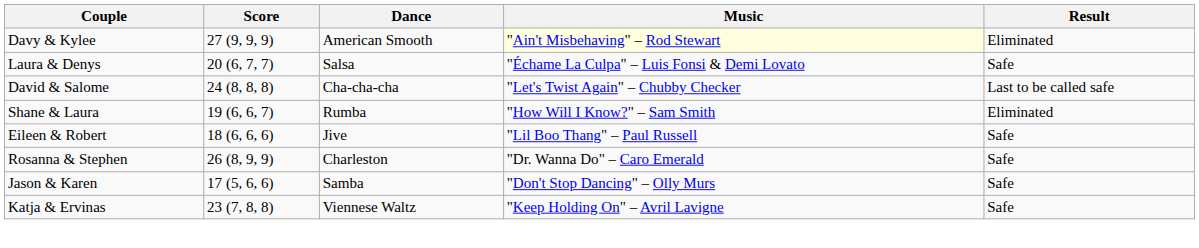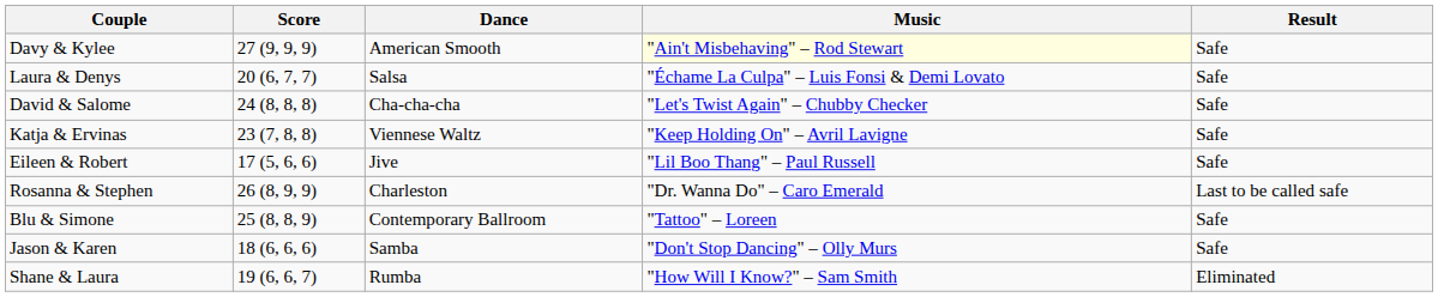 <table class="wikitable" style="width:80%;">
 <tr>
 <th>Couple</th>
 <th>Score</th>
 <th>Dance</th>
 <th>Music</th>
 <th>Result</th>
 </tr>
 <tr>
 <td>Davy & Kylee</td>
 <td>27 (9, 9, 9)</td>
 <td>American Smooth</td>
 <td style="background: lightyellow;">"<a href='#'>Ain't Misbehaving</a>" – <a href='#'>Rod Stewart</a></td>
-<td>Eliminated</td>
+<td>Safe</td>
 </tr>
 <tr>
 <td>Laura & Denys</td>
 <td>20 (6, 7, 7)</td>
 <td>Salsa</td>
 <td>"<a href='#'>Échame La Culpa</a>" – <a href='#'>Luis Fonsi</a> & <a href='#'>Demi Lovato</a></td>
 <td>Safe</td>
 </tr>
 <tr>
 <td>David & Salome</td>
 <td>24 (8, 8, 8)</td>
 <td>Cha-cha-cha</td>
 <td>"<a href='#'>Let's Twist Again</a>" – <a href='#'>Chubby Checker</a></td>
-<td>Last to be called safe</td>
+<td>Safe</td>
 </tr>
 <tr>
-<td>Shane & Laura</td>
-<td>19 (6, 6, 7)</td>
-<td>Rumba</td>
-<td>"<a href='#'>How Will I Know?</a>" – <a href='#'>Sam Smith</a></td>
-<td>Eliminated</td>
+<td>Katja & Ervinas</td>
+<td>23 (7, 8, 8)</td>
+<td>Viennese Waltz</td>
+<td>"<a href='#'>Keep Holding On</a>" – <a href='#'>Avril Lavigne</a></td>
+<td>Safe</td>
 </tr>
 <tr>
 <td>Eileen & Robert</td>
-<td>18 (6, 6, 6)</td>
+<td>17 (5, 6, 6)</td>
 <td>Jive</td>
 <td>"<a href='#'>Lil Boo Thang</a>" – <a href='#'>Paul Russell</a></td>
 <td>Safe</td>
 </tr>
 <tr>
 <td>Rosanna & Stephen</td>
 <td>26 (8, 9, 9)</td>
 <td>Charleston</td>
 <td>"Dr. Wanna Do" – <a href='#'>Caro Emerald</a></td>
+<td>Last to be called safe</td>
+</tr>
+<tr>
+<td>Blu & Simone</td>
+<td>25 (8, 8, 9)</td>
+<td>Contemporary Ballroom</td>
+<td>"<a href='#'>Tattoo</a>" – <a href='#'>Loreen</a></td>
 <td>Safe</td>
 </tr>
 <tr>
 <td>Jason & Karen</td>
-<td>17 (5, 6, 6)</td>
+<td>18 (6, 6, 6)</td>
 <td>Samba</td>
 <td>"<a href='#'>Don't Stop Dancing</a>" – <a href='#'>Olly Murs</a></td>
 <td>Safe</td>
 </tr>
 <tr>
-<td>Katja & Ervinas</td>
-<td>23 (7, 8, 8)</td>
-<td>Viennese Waltz</td>
-<td>"<a href='#'>Keep Holding On</a>" – <a href='#'>Avril Lavigne</a></td>
-<td>Safe</td>
+<td>Shane & Laura</td>
+<td>19 (6, 6, 7)</td>
+<td>Rumba</td>
+<td>"<a href='#'>How Will I Know?</a>" – <a href='#'>Sam Smith</a></td>
+<td>Eliminated</td>
 </tr>
 </table>
